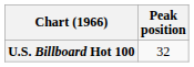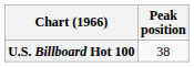 <table class="wikitable sortable plainrowheaders">
 <tr>
 <th>Chart (1966)</th>
 <th>Peak<br>position</th>
 </tr>
 <tr>
 <th scope="row">U.S. <em>Billboard</em> Hot 100</th>
-<td style="text-align:center;">32</td>
+<td style="text-align:center;">38</td>
 </tr>
 </table>
